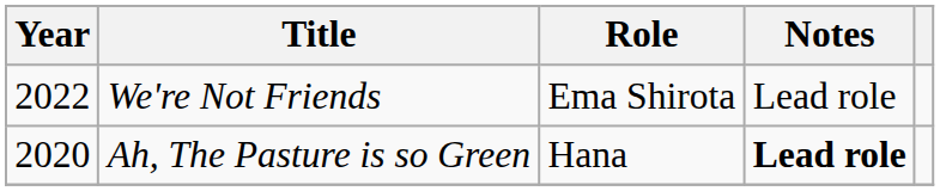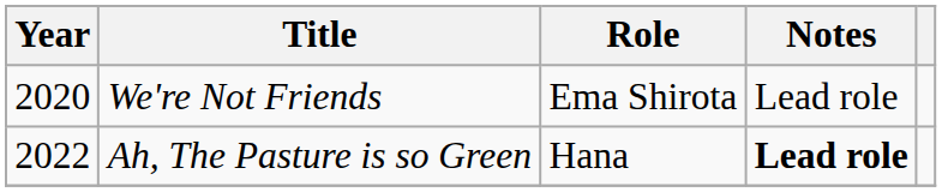 <table class="wikitable plainrowheaders sortable">
 <tr>
 <th>Year</th>
 <th>Title</th>
 <th>Role</th>
 <th class="unsortable">Notes</th>
 <th class="unsortable"></th>
 </tr>
 <tr>
-<td>2022</td>
+<td>2020</td>
 <td><em>We're Not Friends</em></td>
 <td>Ema Shirota</td>
 <td>Lead role</td>
 <td></td>
 </tr>
 <tr>
-<td>2020</td>
+<td>2022</td>
 <td><em>Ah, The Pasture is so Green</em></td>
 <td>Hana</td>
 <td><strong>Lead role</strong></td>
 <td></td>
 </tr>
 <tr>
 </tr>
 </table>
